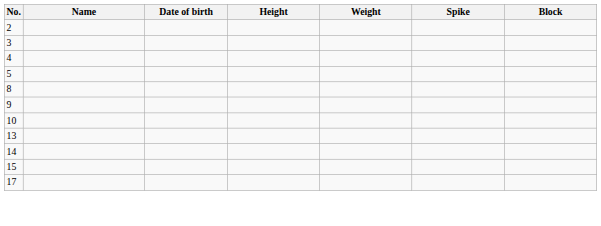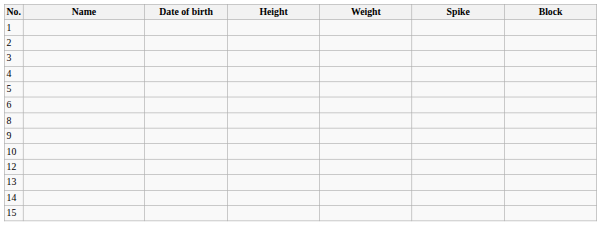 <table class=wikitable sortable style=font-size:100%; text-align:center;>
 <tr>
 <th>No.</th>
 <th style=width:12em>Name</th>
 <th style=width:8em>Date of birth</th>
 <th style=width:9em>Height</th>
 <th style=width:9em>Weight</th>
 <th style=width:9em>Spike</th>
 <th style=width:9em>Block</th>
+</tr>
+<tr>
+<td>1</td>
+<td align=left></td>
+<td align=right></td>
+<td></td>
+<td></td>
+<td></td>
+<td></td>
 </tr>
 <tr>
 <td>2</td>
 <td align=left></td>
 <td align=right></td>
 <td></td>
 <td></td>
 <td></td>
 <td></td>
 </tr>
 <tr>
 <td>3</td>
 <td align=left></td>
 <td align=right></td>
 <td></td>
 <td></td>
 <td></td>
 <td></td>
 </tr>
 <tr>
 <td>4</td>
 <td align=left></td>
 <td align=right></td>
 <td></td>
 <td></td>
 <td></td>
 <td></td>
 </tr>
 <tr>
 <td>5</td>
 <td align=left></td>
 <td align=right></td>
 <td></td>
 <td></td>
 <td></td>
 <td></td>
 </tr>
 <tr>
+<td>6</td>
+<td align=left></td>
+<td align=right></td>
+<td></td>
+<td></td>
+<td></td>
+<td></td>
+</tr>
+<tr>
 <td>8</td>
 <td align=left></td>
 <td align=right></td>
 <td></td>
 <td></td>
 <td></td>
 <td></td>
 </tr>
 <tr>
 <td>9</td>
 <td align=left></td>
 <td align=right></td>
 <td></td>
 <td></td>
 <td></td>
 <td></td>
 </tr>
 <tr>
 <td>10</td>
+<td align=left></td>
+<td align=right></td>
+<td></td>
+<td></td>
+<td></td>
+<td></td>
+</tr>
+<tr>
+<td>12</td>
 <td align=left></td>
 <td align=right></td>
 <td></td>
 <td></td>
 <td></td>
 <td></td>
 </tr>
 <tr>
 <td>13</td>
 <td align=left></td>
 <td align=right></td>
 <td></td>
 <td></td>
 <td></td>
 <td></td>
 </tr>
 <tr>
 <td>14</td>
 <td align=left></td>
 <td align=right></td>
 <td></td>
 <td></td>
 <td></td>
 <td></td>
 </tr>
 <tr>
 <td>15</td>
 <td align=left></td>
 <td align=right></td>
 <td></td>
 <td></td>
 <td></td>
 <td></td>
 </tr>
-<tr>
-<td>17</td>
-<td align=left></td>
-<td align=right></td>
-<td></td>
-<td></td>
-<td></td>
-<td></td>
-</tr>
 </table>
